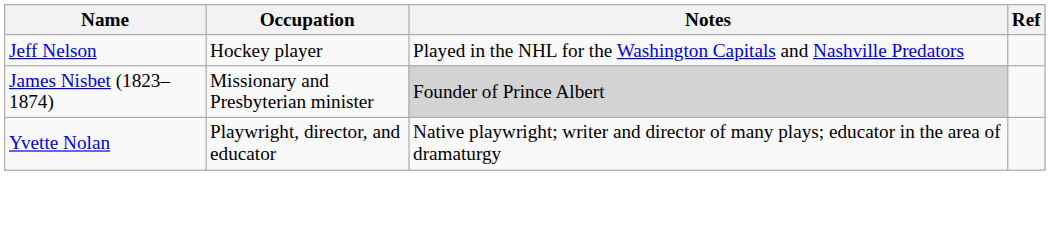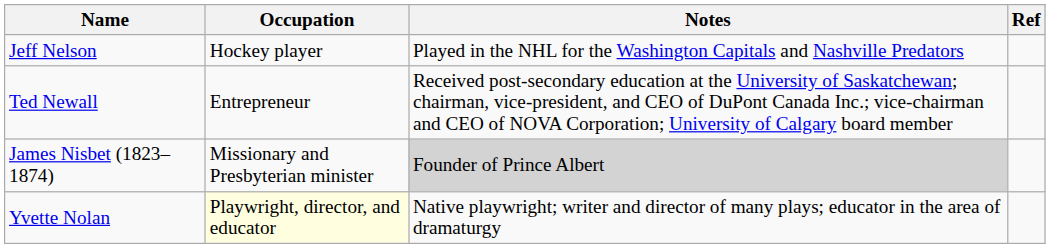 <table class="wikitable sortable">
 <tr align=left>
 <th style="width:20%;">Name</th>
 <th style="width:20%;">Occupation</th>
 <th style="width:60%;">Notes</th>
 <th style="width:20%;">Ref</th>
 </tr>
 <tr>
 <td><a href='#'>Jeff Nelson</a></td>
 <td>Hockey player</td>
 <td>Played in the NHL for the <a href='#'>Washington Capitals</a> and <a href='#'>Nashville Predators</a></td>
 <td></td>
 </tr>
 <tr>
+<td><a href='#'>Ted Newall</a> </td>
+<td>Entrepreneur</td>
+<td>Received post-secondary education at the <a href='#'>University of Saskatchewan</a>; chairman, vice-president, and CEO of DuPont Canada Inc.; vice-chairman and CEO of NOVA Corporation; <a href='#'>University of Calgary</a> board member</td>
+<td></td>
+</tr>
+<tr>
 <td><a href='#'>James Nisbet</a> (1823–1874)</td>
 <td>Missionary and Presbyterian minister</td>
 <td style="background: lightgrey;">Founder of Prince Albert</td>
 <td></td>
 </tr>
 <tr>
 <td><a href='#'>Yvette Nolan</a></td>
-<td>Playwright, director, and educator</td>
+<td style="background: lightyellow;">Playwright, director, and educator</td>
 <td>Native playwright; writer and director of many plays; educator in the area of dramaturgy</td>
 <td></td>
 </tr>
 </table>
